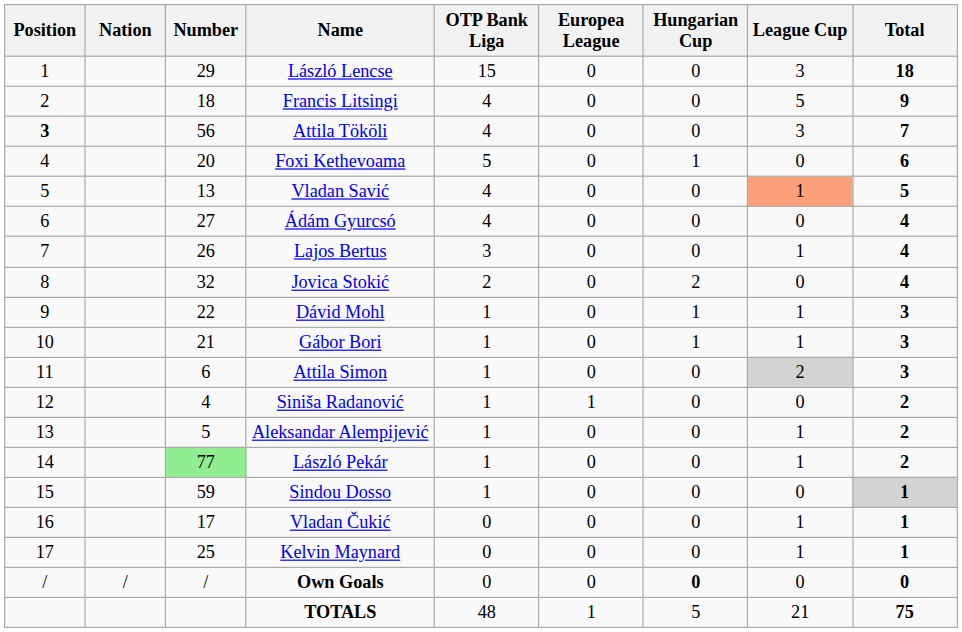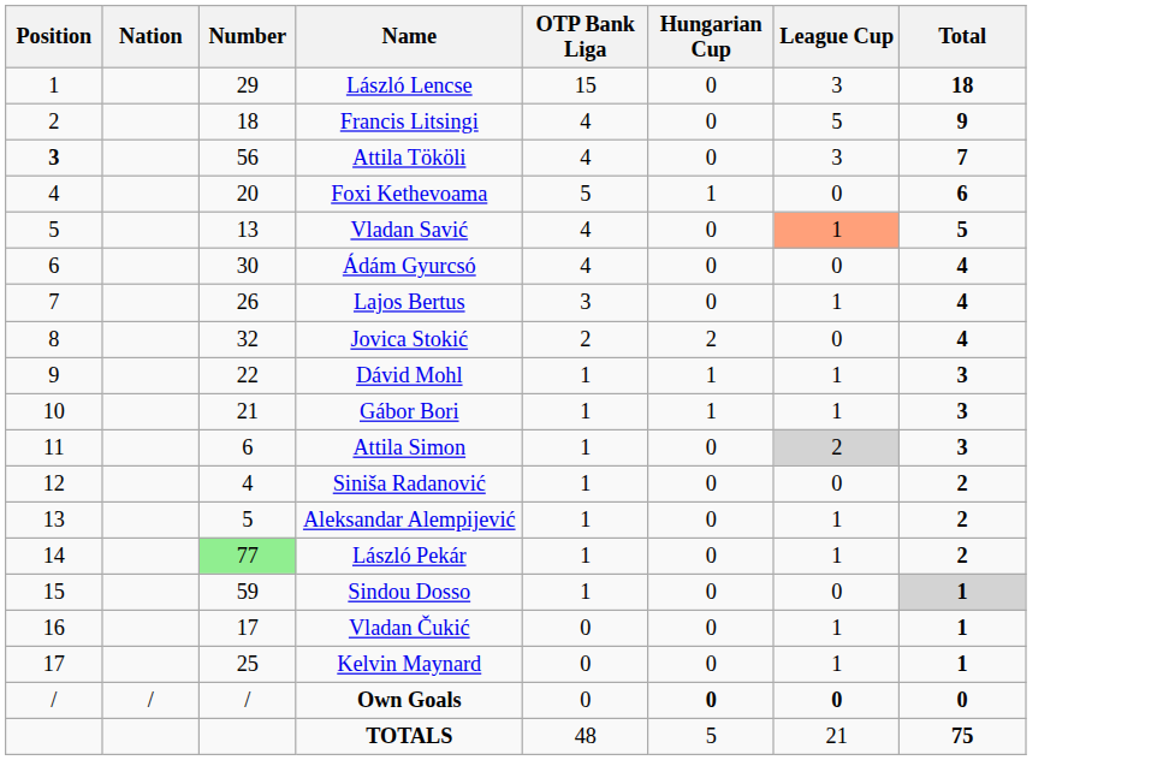 <table class="wikitable" style="font-size: 95%; text-align: center;">
 <tr>
 <th width=60>Position</th>
 <th width=60>Nation</th>
 <th width=60>Number</th>
 <th width=150>Name</th>
 <th width=80>OTP Bank Liga</th>
-<th width=80>Europea League</th>
 <th width=80>Hungarian Cup</th>
 <th width=80>League Cup</th>
 <th width=80>Total</th>
 </tr>
 <tr>
 <td>1</td>
 <td></td>
 <td>29</td>
 <td><a href='#'>László Lencse</a></td>
 <td>15</td>
 <td>0</td>
-<td>0</td>
 <td>3</td>
 <td><strong>18</strong></td>
 </tr>
 <tr>
 <td>2</td>
 <td></td>
 <td>18</td>
 <td><a href='#'>Francis Litsingi</a></td>
 <td>4</td>
-<td>0</td>
 <td>0</td>
 <td>5</td>
 <td><strong>9</strong></td>
 </tr>
 <tr>
 <td><strong>3</strong></td>
 <td></td>
 <td>56</td>
 <td><a href='#'>Attila Tököli</a></td>
 <td>4</td>
 <td>0</td>
-<td>0</td>
 <td>3</td>
 <td><strong>7</strong></td>
 </tr>
 <tr>
 <td>4</td>
 <td></td>
 <td>20</td>
 <td><a href='#'>Foxi Kethevoama</a></td>
 <td>5</td>
-<td>0</td>
 <td>1</td>
 <td>0</td>
 <td><strong>6</strong></td>
 </tr>
 <tr>
 <td>5</td>
 <td></td>
 <td>13</td>
 <td><a href='#'>Vladan Savić</a></td>
 <td>4</td>
 <td>0</td>
-<td>0</td>
 <td style="background: lightsalmon;">1</td>
 <td><strong>5</strong></td>
 </tr>
 <tr>
 <td>6</td>
 <td></td>
-<td>27</td>
+<td>30</td>
 <td><a href='#'>Ádám Gyurcsó</a></td>
 <td>4</td>
-<td>0</td>
 <td>0</td>
 <td>0</td>
 <td><strong>4</strong></td>
 </tr>
 <tr>
 <td>7</td>
 <td></td>
 <td>26</td>
 <td><a href='#'>Lajos Bertus</a></td>
 <td>3</td>
 <td>0</td>
-<td>0</td>
 <td>1</td>
 <td><strong>4</strong></td>
 </tr>
 <tr>
 <td>8</td>
 <td></td>
 <td>32</td>
 <td><a href='#'>Jovica Stokić</a></td>
 <td>2</td>
-<td>0</td>
 <td>2</td>
 <td>0</td>
 <td><strong>4</strong></td>
 </tr>
 <tr>
 <td>9</td>
 <td></td>
 <td>22</td>
 <td><a href='#'>Dávid Mohl</a></td>
 <td>1</td>
-<td>0</td>
 <td>1</td>
 <td>1</td>
 <td><strong>3</strong></td>
 </tr>
 <tr>
 <td>10</td>
 <td></td>
 <td>21</td>
 <td><a href='#'>Gábor Bori</a></td>
 <td>1</td>
-<td>0</td>
 <td>1</td>
 <td>1</td>
 <td><strong>3</strong></td>
 </tr>
 <tr>
 <td>11</td>
 <td></td>
 <td>6</td>
 <td><a href='#'>Attila Simon</a></td>
 <td>1</td>
 <td>0</td>
-<td>0</td>
 <td style="background: lightgrey;">2</td>
 <td><strong>3</strong></td>
 </tr>
 <tr>
 <td>12</td>
 <td></td>
 <td>4</td>
 <td><a href='#'>Siniša Radanović</a></td>
-<td>1</td>
 <td>1</td>
 <td>0</td>
 <td>0</td>
 <td><strong>2</strong></td>
 </tr>
 <tr>
 <td>13</td>
 <td></td>
 <td>5</td>
 <td><a href='#'>Aleksandar Alempijević</a></td>
 <td>1</td>
 <td>0</td>
-<td>0</td>
 <td>1</td>
 <td><strong>2</strong></td>
 </tr>
 <tr>
 <td>14</td>
 <td></td>
 <td style="background: lightgreen;">77</td>
 <td><a href='#'>László Pekár</a></td>
 <td>1</td>
-<td>0</td>
 <td>0</td>
 <td>1</td>
 <td><strong>2</strong></td>
 </tr>
 <tr>
 <td>15</td>
 <td></td>
 <td>59</td>
 <td><a href='#'>Sindou Dosso</a></td>
 <td>1</td>
 <td>0</td>
 <td>0</td>
-<td>0</td>
 <td style="background: lightgrey;"><strong>1</strong></td>
 </tr>
 <tr>
 <td>16</td>
 <td></td>
 <td>17</td>
 <td><a href='#'>Vladan Čukić</a></td>
-<td>0</td>
 <td>0</td>
 <td>0</td>
 <td>1</td>
 <td><strong>1</strong></td>
 </tr>
 <tr>
 <td>17</td>
 <td></td>
 <td>25</td>
 <td><a href='#'>Kelvin Maynard</a></td>
 <td>0</td>
 <td>0</td>
-<td>0</td>
 <td>1</td>
 <td><strong>1</strong></td>
 </tr>
 <tr>
 <td>/</td>
 <td>/</td>
 <td>/</td>
 <td><strong>Own Goals</strong></td>
 <td>0</td>
-<td>0</td>
 <td><strong>0</strong></td>
-<td>0</td>
+<td><strong>0</strong></td>
 <td><strong>0</strong></td>
 </tr>
 <tr>
 <td></td>
 <td></td>
 <td></td>
 <td><strong>TOTALS</strong></td>
 <td>48</td>
-<td>1</td>
 <td>5</td>
 <td>21</td>
 <td><strong>75</strong></td>
 </tr>
 </table>
